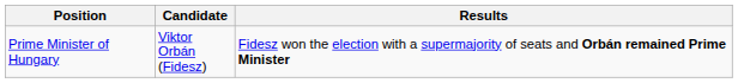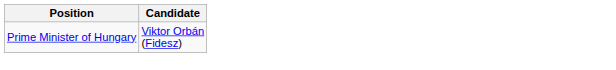 <table class="wikitable sortable">
 <tr>
 <th bgcolor="teal">Position</th>
 <th bgcolor="teal"><span>Candidate</span></th>
-<th>Results</th>
 </tr>
 <tr>
 <td> <a href='#'>Prime Minister of Hungary</a></td>
 <td><a href='#'>Viktor Orbán</a><br>(<a href='#'>Fidesz</a>)</td>
-<td><strong></strong> <a href='#'>Fidesz</a> won the <a href='#'>election</a> with a <a href='#'>supermajority</a> of seats and <strong>Orbán remained Prime Minister</strong></td>
 </tr>
 </table>
